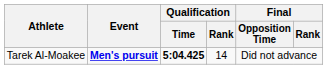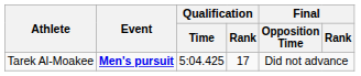 <table class=wikitable style=font-size:90%;text-align:center>
 <tr>
 <th rowspan="2">Athlete</th>
 <th rowspan="2">Event</th>
 <th colspan=2>Qualification</th>
 <th colspan=2>Final</th>
 </tr>
 <tr style="font-size:95%">
 <th>Time</th>
 <th>Rank</th>
 <th>Opposition<br>Time</th>
 <th>Rank</th>
 </tr>
 <tr>
 <td align=left>Tarek Al-Moakee</td>
 <td align=left><strong><a href='#'>Men's pursuit</a></strong></td>
-<td><strong>5:04.425</strong></td>
-<td>14</td>
+<td>5:04.425</td>
+<td>17</td>
 <td colspan=2>Did not advance</td>
 </tr>
 </table>
